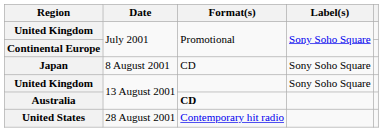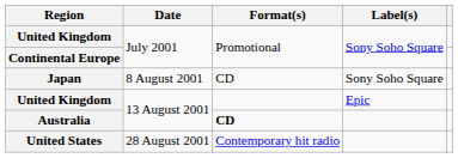 <table class="wikitable plainrowheaders">
 <tr>
 <th scope="col">Region</th>
 <th scope="col">Date</th>
 <th scope="col">Format(s)</th>
 <th scope="col">Label(s)</th>
 <th scope="col"></th>
 </tr>
 <tr>
 <th scope="row">United Kingdom</th>
 <td rowspan="2">July 2001</td>
 <td rowspan="2">Promotional</td>
 <td rowspan="2"><a href='#'>Sony Soho Square</a></td>
 <td></td>
 </tr>
 <tr>
 <th scope="row">Continental Europe</th>
 <td></td>
 </tr>
 <tr>
 <th scope="row">Japan</th>
 <td>8 August 2001</td>
 <td>CD</td>
 <td>Sony Soho Square</td>
 <td></td>
 </tr>
 <tr>
 <th scope="row">United Kingdom</th>
 <td rowspan="2">13 August 2001</td>
 <td></td>
-<td>Sony Soho Square</td>
+<td><a href='#'>Epic</a></td>
 <td></td>
 </tr>
 <tr>
 <th scope="row">Australia</th>
 <td><strong>CD</strong></td>
 <td></td>
 <td></td>
 </tr>
 <tr>
 <th scope="row">United States</th>
 <td>28 August 2001</td>
 <td><a href='#'>Contemporary hit radio</a></td>
 <td></td>
 <td></td>
 </tr>
 </table>
